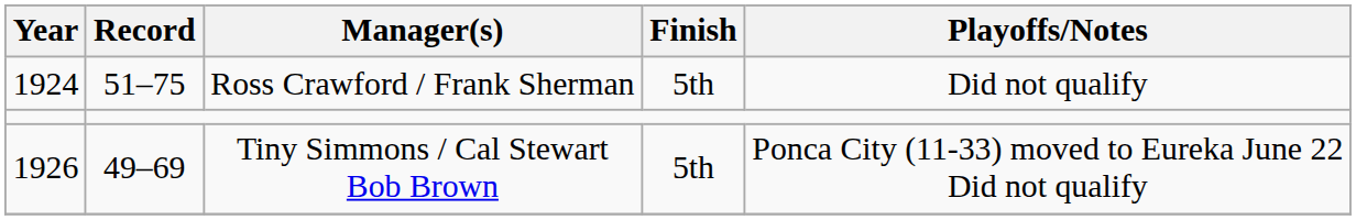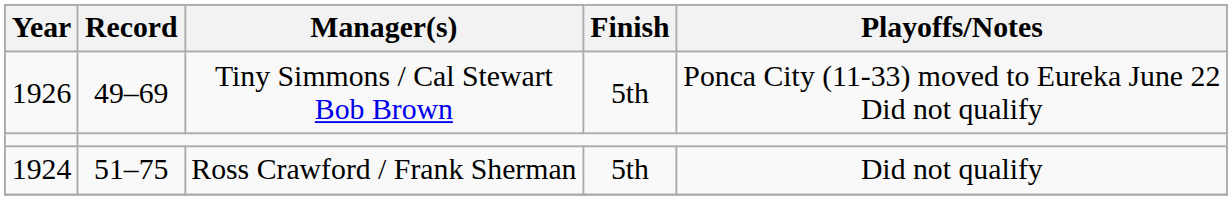 <table class="wikitable" style="text-align:center">
 <tr>
 <th>Year</th>
 <th>Record</th>
 <th>Manager(s)</th>
 <th>Finish</th>
 <th>Playoffs/Notes</th>
 </tr>
 <tr>
+<td>1926</td>
+<td>49–69</td>
+<td>Tiny Simmons / Cal Stewart <br> <a href='#'>Bob Brown</a></td>
+<td>5th</td>
+<td>Ponca City (11-33) moved to Eureka June 22<br>Did not qualify</td>
+</tr>
+<tr>
+<td></td>
+</tr>
+<tr>
 <td>1924</td>
 <td>51–75</td>
 <td>Ross Crawford / Frank Sherman</td>
 <td>5th</td>
 <td>Did not qualify</td>
 </tr>
 <tr>
-<td></td>
-</tr>
-<tr>
-<td>1926</td>
-<td>49–69</td>
-<td>Tiny Simmons / Cal Stewart <br> <a href='#'>Bob Brown</a></td>
-<td>5th</td>
-<td>Ponca City (11-33) moved to Eureka June 22<br>Did not qualify</td>
-</tr>
-<tr>
 </tr>
 </table>
